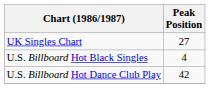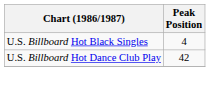 <table class="wikitable">
 <tr>
 <th>Chart (1986/1987)</th>
 <th>Peak<br>Position</th>
-</tr>
-<tr>
-<td align="left"><a href='#'>UK Singles Chart</a></td>
-<td align="center">27</td>
 </tr>
 <tr>
 <td align="left">U.S. <em>Billboard</em> <a href='#'>Hot Black Singles</a></td>
 <td align="center">4</td>
 </tr>
 <tr>
 <td align="left">U.S. <em>Billboard</em> <a href='#'>Hot Dance Club Play</a></td>
 <td align="center">42</td>
 </tr>
 <tr>
 </tr>
 </table>
